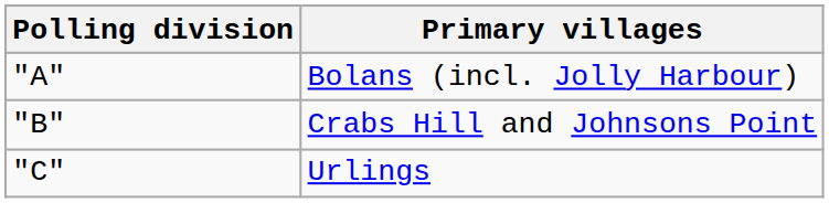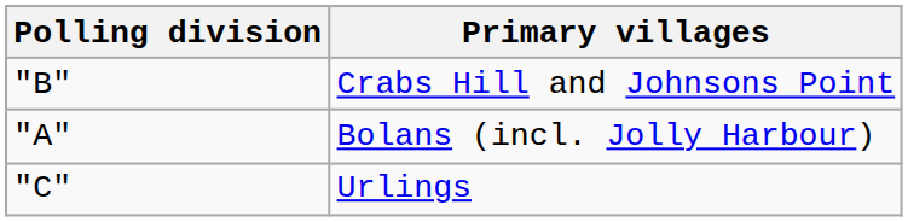 <table class="wikitable">
 <tr>
 <th>Polling division</th>
 <th>Primary villages</th>
 </tr>
 <tr>
+<td>"B"</td>
+<td><a href='#'>Crabs Hill</a> and <a href='#'>Johnsons Point</a></td>
+</tr>
+<tr>
 <td>"A"</td>
 <td><a href='#'>Bolans</a> (incl. <a href='#'>Jolly Harbour</a>)</td>
-</tr>
-<tr>
-<td>"B"</td>
-<td><a href='#'>Crabs Hill</a> and <a href='#'>Johnsons Point</a></td>
 </tr>
 <tr>
 <td>"C"</td>
 <td><a href='#'>Urlings</a></td>
 </tr>
 </table>
